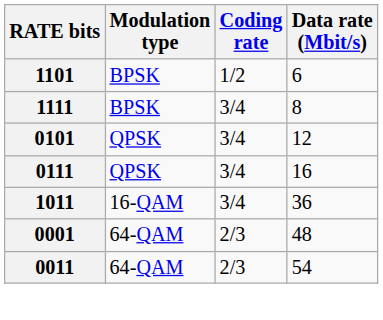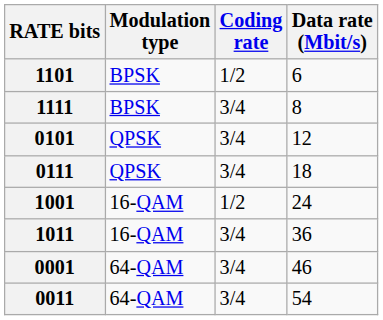 <table class="wikitable">
 <tr>
 <th>RATE bits</th>
 <th>Modulation<br>type</th>
 <th><a href='#'>Coding<br>rate</a></th>
 <th>Data rate<br>(<a href='#'>Mbit/s</a>)</th>
 </tr>
 <tr>
 <th>1101</th>
 <td><a href='#'>BPSK</a></td>
 <td>1/2</td>
 <td>6</td>
 </tr>
 <tr>
 <th>1111</th>
 <td><a href='#'>BPSK</a></td>
 <td>3/4</td>
 <td>8</td>
 </tr>
 <tr>
 <th>0101</th>
 <td><a href='#'>QPSK</a></td>
 <td>3/4</td>
 <td>12</td>
 </tr>
 <tr>
 <th>0111</th>
 <td><a href='#'>QPSK</a></td>
 <td>3/4</td>
-<td>16</td>
+<td>18</td>
+</tr>
+<tr>
+<th>1001</th>
+<td>16-<a href='#'>QAM</a></td>
+<td>1/2</td>
+<td>24</td>
 </tr>
 <tr>
 <th>1011</th>
 <td>16-<a href='#'>QAM</a></td>
 <td>3/4</td>
 <td>36</td>
 </tr>
 <tr>
 <th>0001</th>
 <td>64-<a href='#'>QAM</a></td>
-<td>2/3</td>
-<td>48</td>
+<td>3/4</td>
+<td>46</td>
 </tr>
 <tr>
 <th>0011</th>
 <td>64-<a href='#'>QAM</a></td>
-<td>2/3</td>
+<td>3/4</td>
 <td>54</td>
 </tr>
 </table>
